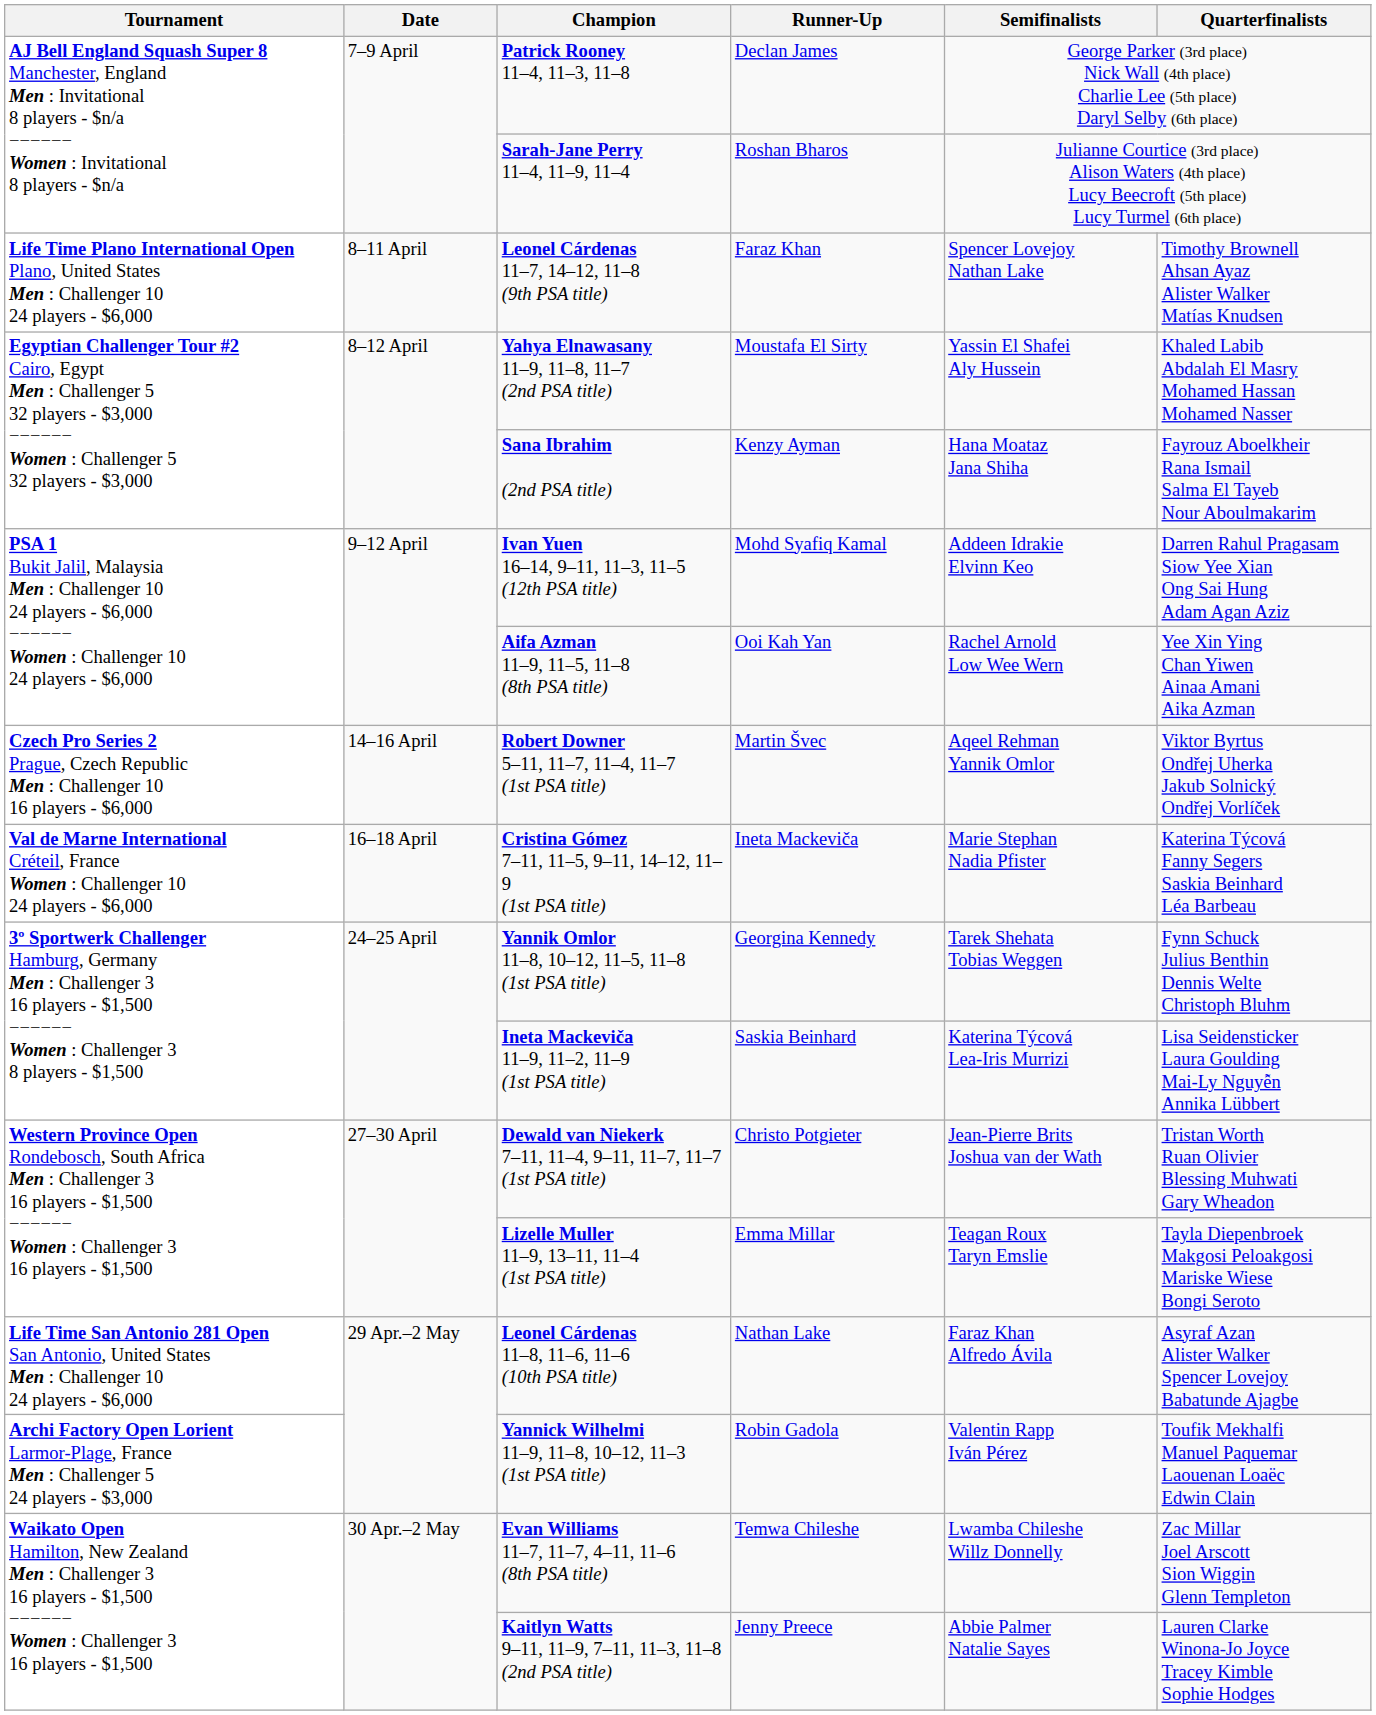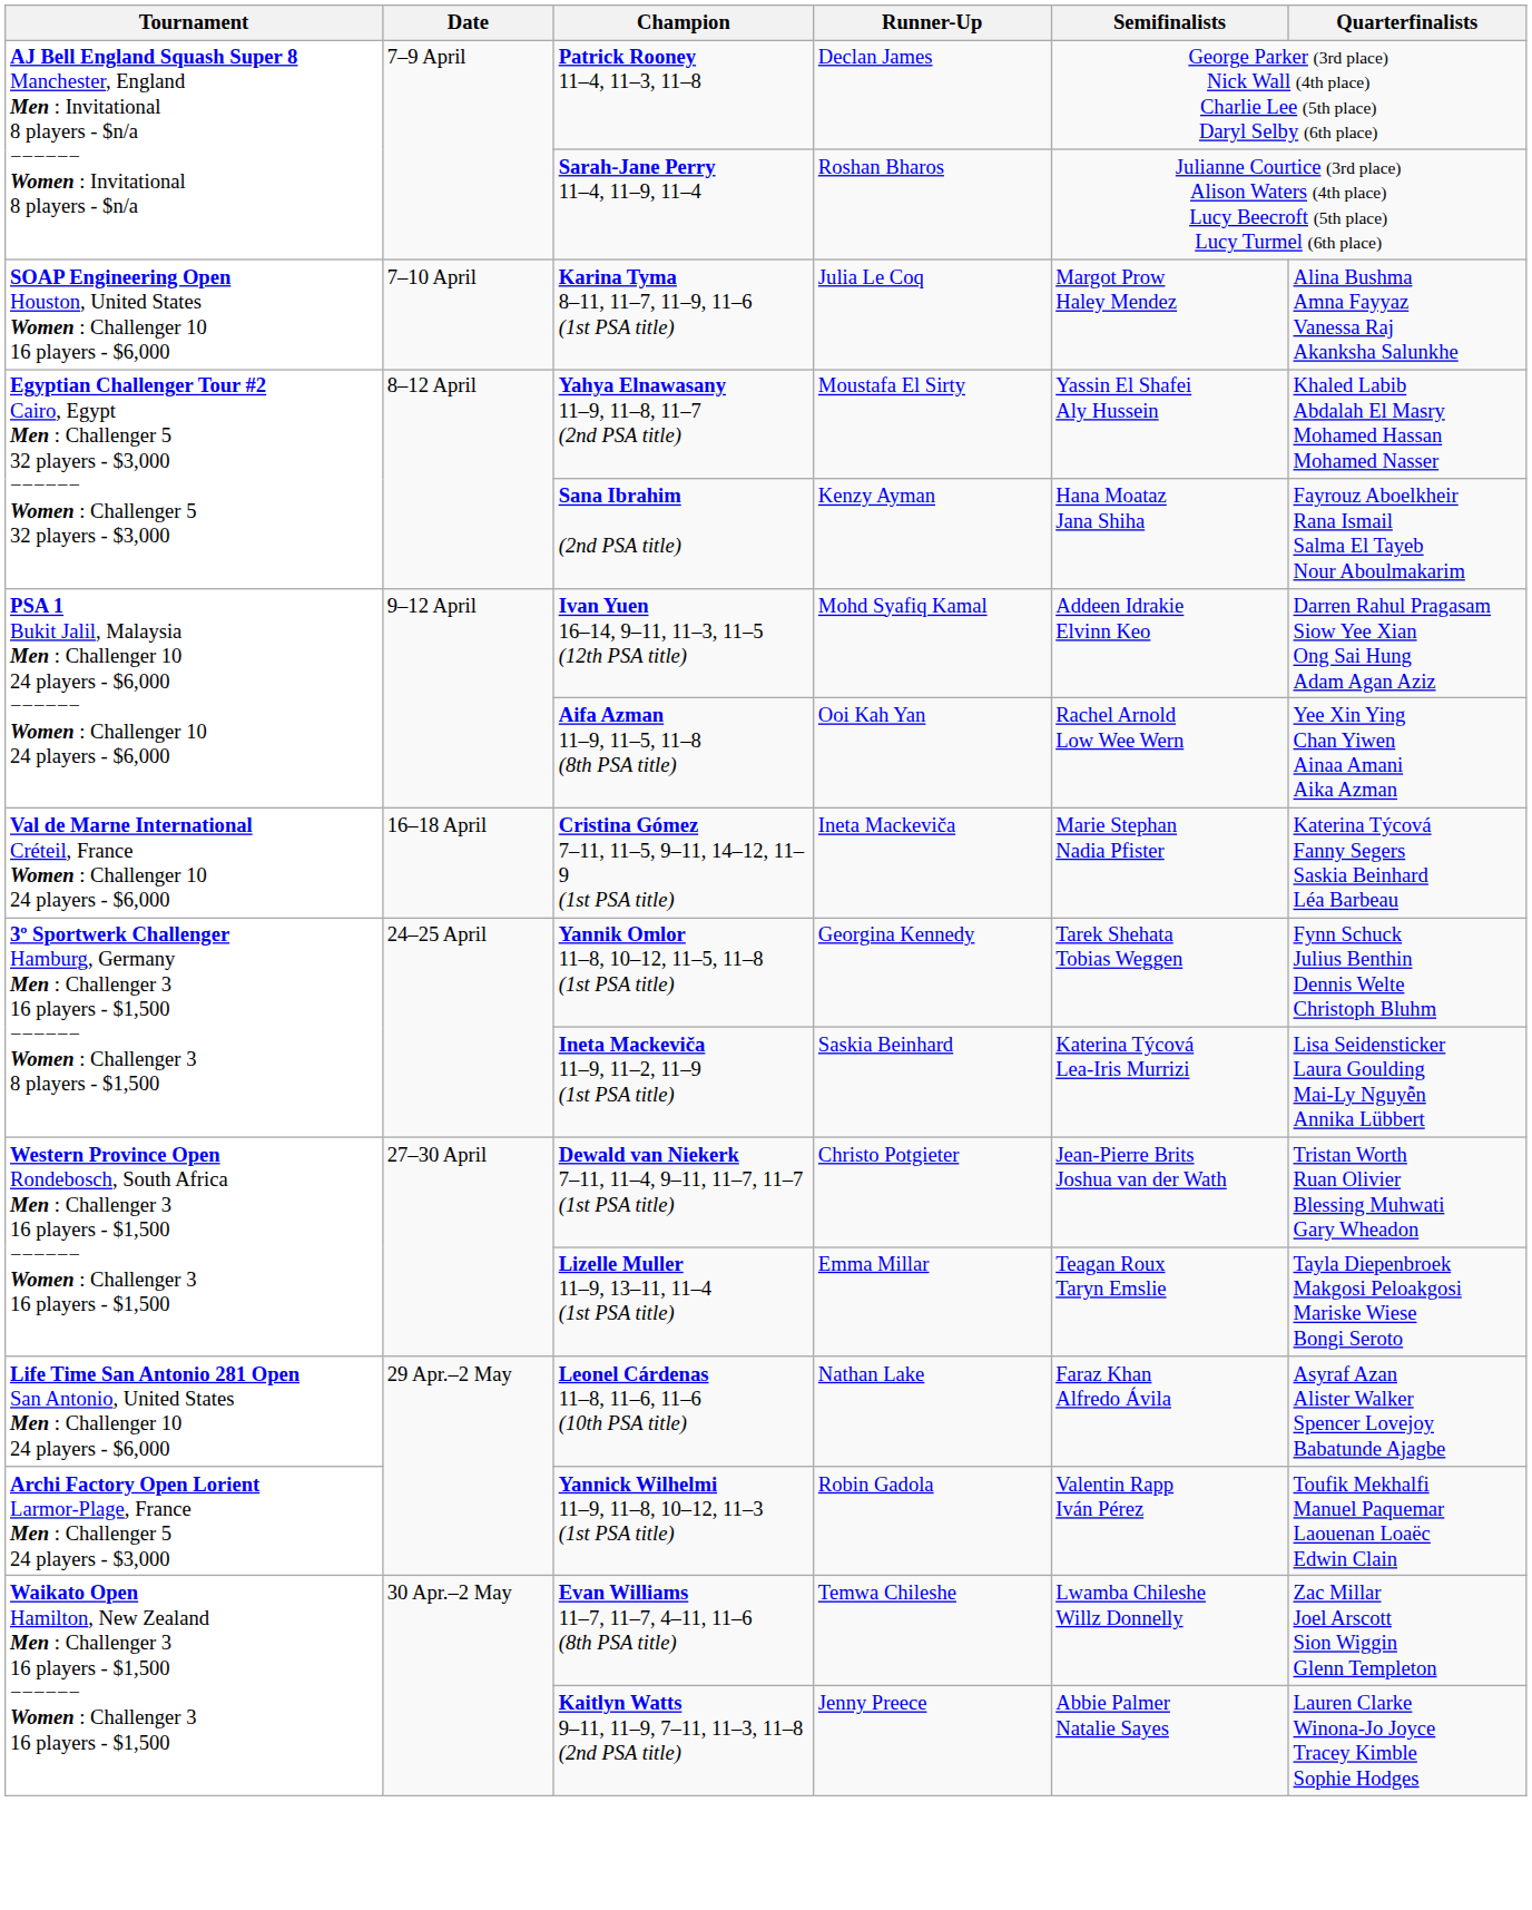 <table class="wikitable" style="font-size:88%">
 <tr>
 <th width=250>Tournament</th>
 <th width=110>Date</th>
 <th width=170>Champion</th>
 <th width=155>Runner-Up</th>
 <th width=155>Semifinalists</th>
 <th width=155>Quarterfinalists</th>
 </tr>
 <tr valign=top>
 <td rowspan=2 style="background:#fff;"><strong><a href='#'>AJ Bell England Squash Super 8</a></strong><br> <a href='#'>Manchester</a>, England<br><strong> <em>Men</em> </strong>: Invitational<br>8 players - $n/a<br>−−−−−−<br><strong> <em>Women</em> </strong>: Invitational<br>8 players - $n/a</td>
 <td rowspan=2>7–9 April</td>
 <td> <strong><a href='#'>Patrick Rooney</a></strong><br>11–4, 11–3, 11–8</td>
 <td> <a href='#'>Declan James</a></td>
 <td colspan=2 align=center> <a href='#'>George Parker</a> <small>(3rd place)</small><br> <a href='#'>Nick Wall</a> <small>(4th place)</small><br> <a href='#'>Charlie Lee</a> <small>(5th place)</small><br> <a href='#'>Daryl Selby</a> <small>(6th place)</small></td>
 </tr>
 <tr valign=top>
 <td> <strong><a href='#'>Sarah-Jane Perry</a></strong><br>11–4, 11–9, 11–4</td>
 <td> <a href='#'>Roshan Bharos</a></td>
 <td colspan=2 align=center> <a href='#'>Julianne Courtice</a> <small>(3rd place)</small><br> <a href='#'>Alison Waters</a> <small>(4th place)</small><br> <a href='#'>Lucy Beecroft</a> <small>(5th place)</small><br> <a href='#'>Lucy Turmel</a> <small>(6th place)</small></td>
 </tr>
 <tr valign=top>
-<td style="background:#fff;"><strong><a href='#'>Life Time Plano International Open</a></strong><br> <a href='#'>Plano</a>, United States<br><strong> <em>Men</em> </strong>: Challenger 10<br>24 players - $6,000</td>
-<td>8–11 April</td>
-<td> <strong><a href='#'>Leonel Cárdenas</a></strong><br>11–7, 14–12, 11–8<br><em>(9th PSA title)</em></td>
-<td> <a href='#'>Faraz Khan</a></td>
-<td> <a href='#'>Spencer Lovejoy</a><br> <a href='#'>Nathan Lake</a></td>
-<td> <a href='#'>Timothy Brownell</a><br> <a href='#'>Ahsan Ayaz</a><br> <a href='#'>Alister Walker</a><br> <a href='#'>Matías Knudsen</a></td>
+<td style="background:#fff;"><strong><a href='#'>SOAP Engineering Open</a></strong><br> <a href='#'>Houston</a>, United States<br><strong> <em>Women</em> </strong>: Challenger 10<br>16 players - $6,000</td>
+<td>7–10 April</td>
+<td> <strong><a href='#'>Karina Tyma</a></strong><br>8–11, 11–7, 11–9, 11–6<br><em>(1st PSA title)</em></td>
+<td> <a href='#'>Julia Le Coq</a></td>
+<td> <a href='#'>Margot Prow</a><br> <a href='#'>Haley Mendez</a></td>
+<td> <a href='#'>Alina Bushma</a><br> <a href='#'>Amna Fayyaz</a><br> <a href='#'>Vanessa Raj</a><br> <a href='#'>Akanksha Salunkhe</a></td>
 </tr>
 <tr valign=top>
 <td rowspan=2 style="background:#fff;"><strong><a href='#'>Egyptian Challenger Tour #2</a></strong><br> <a href='#'>Cairo</a>, Egypt<br><strong> <em>Men</em> </strong>: Challenger 5<br>32 players - $3,000<br>−−−−−−<br><strong> <em>Women</em> </strong>: Challenger 5<br>32 players - $3,000</td>
 <td rowspan=2>8–12 April</td>
 <td> <strong><a href='#'>Yahya Elnawasany</a></strong><br>11–9, 11–8, 11–7<br><em>(2nd PSA title)</em></td>
 <td> <a href='#'>Moustafa El Sirty</a></td>
 <td> <a href='#'>Yassin El Shafei</a><br> <a href='#'>Aly Hussein</a></td>
 <td> <a href='#'>Khaled Labib</a><br> <a href='#'>Abdalah El Masry</a><br> <a href='#'>Mohamed Hassan</a><br> <a href='#'>Mohamed Nasser</a></td>
 </tr>
 <tr valign=top>
 <td> <strong><a href='#'>Sana Ibrahim</a></strong><br><br><em>(2nd PSA title)</em></td>
 <td> <a href='#'>Kenzy Ayman</a></td>
 <td> <a href='#'>Hana Moataz</a><br> <a href='#'>Jana Shiha</a></td>
 <td> <a href='#'>Fayrouz Aboelkheir</a><br> <a href='#'>Rana Ismail</a><br> <a href='#'>Salma El Tayeb</a><br> <a href='#'>Nour Aboulmakarim</a></td>
 </tr>
 <tr valign=top>
 <td rowspan=2 style="background:#fff;"><strong><a href='#'> PSA 1</a></strong><br> <a href='#'>Bukit Jalil</a>, Malaysia<br><strong> <em>Men</em> </strong>: Challenger 10<br>24 players - $6,000<br>−−−−−−<br><strong> <em>Women</em> </strong>: Challenger 10<br>24 players - $6,000</td>
 <td rowspan=2>9–12 April</td>
 <td> <strong><a href='#'>Ivan Yuen</a></strong><br>16–14, 9–11, 11–3, 11–5<br><em>(12th PSA title)</em></td>
 <td> <a href='#'>Mohd Syafiq Kamal</a></td>
 <td> <a href='#'>Addeen Idrakie</a><br> <a href='#'>Elvinn Keo</a></td>
 <td> <a href='#'>Darren Rahul Pragasam</a><br> <a href='#'>Siow Yee Xian</a><br> <a href='#'>Ong Sai Hung</a><br> <a href='#'>Adam Agan Aziz</a></td>
 </tr>
 <tr valign=top>
 <td> <strong><a href='#'>Aifa Azman</a></strong><br>11–9, 11–5, 11–8<br><em>(8th PSA title)</em></td>
 <td> <a href='#'>Ooi Kah Yan</a></td>
 <td> <a href='#'>Rachel Arnold</a><br> <a href='#'>Low Wee Wern</a></td>
 <td> <a href='#'>Yee Xin Ying</a><br> <a href='#'>Chan Yiwen</a><br> <a href='#'>Ainaa Amani</a><br> <a href='#'>Aika Azman</a></td>
-</tr>
-<tr valign=top>
-<td style="background:#fff;"><strong><a href='#'>Czech Pro Series 2</a></strong><br> <a href='#'>Prague</a>, Czech Republic<br><strong> <em>Men</em> </strong>: Challenger 10<br>16 players - $6,000</td>
-<td>14–16 April</td>
-<td> <strong><a href='#'>Robert Downer</a></strong><br>5–11, 11–7, 11–4, 11–7<br><em>(1st PSA title)</em></td>
-<td> <a href='#'>Martin Švec</a></td>
-<td> <a href='#'>Aqeel Rehman</a><br> <a href='#'>Yannik Omlor</a></td>
-<td> <a href='#'>Viktor Byrtus</a><br> <a href='#'>Ondřej Uherka</a><br> <a href='#'>Jakub Solnický</a><br> <a href='#'>Ondřej Vorlíček</a></td>
 </tr>
 <tr valign=top>
 <td style="background:#fff;"><strong><a href='#'> Val de Marne International</a></strong><br> <a href='#'>Créteil</a>, France<br><strong> <em>Women</em> </strong>: Challenger 10<br>24 players - $6,000</td>
 <td>16–18 April</td>
 <td> <strong><a href='#'>Cristina Gómez</a></strong><br>7–11, 11–5, 9–11, 14–12, 11–9<br><em>(1st PSA title)</em></td>
 <td> <a href='#'>Ineta Mackeviča</a></td>
 <td> <a href='#'>Marie Stephan</a><br> <a href='#'>Nadia Pfister</a></td>
 <td> <a href='#'>Katerina Týcová</a><br> <a href='#'>Fanny Segers</a><br> <a href='#'>Saskia Beinhard</a><br> <a href='#'>Léa Barbeau</a></td>
 </tr>
 <tr valign=top>
 <td rowspan=2 style="background:#fff;"><strong><a href='#'>3º  Sportwerk Challenger</a></strong><br> <a href='#'>Hamburg</a>, Germany<br><strong> <em>Men</em> </strong>: Challenger 3<br>16 players - $1,500<br>−−−−−−<br><strong> <em>Women</em> </strong>: Challenger 3<br>8 players - $1,500</td>
 <td rowspan=2>24–25 April</td>
 <td> <strong><a href='#'>Yannik Omlor</a></strong><br>11–8, 10–12, 11–5, 11–8<br><em>(1st PSA title)</em></td>
 <td> <a href='#'>Georgina Kennedy</a></td>
 <td> <a href='#'>Tarek Shehata</a><br> <a href='#'>Tobias Weggen</a></td>
 <td> <a href='#'>Fynn Schuck</a><br> <a href='#'>Julius Benthin</a><br> <a href='#'>Dennis Welte</a><br> <a href='#'>Christoph Bluhm</a></td>
 </tr>
 <tr valign=top>
 <td> <strong><a href='#'>Ineta Mackeviča</a></strong><br>11–9, 11–2, 11–9<br><em>(1st PSA title)</em></td>
 <td> <a href='#'>Saskia Beinhard</a></td>
 <td> <a href='#'>Katerina Týcová</a><br> <a href='#'>Lea-Iris Murrizi</a></td>
 <td> <a href='#'>Lisa Seidensticker</a><br> <a href='#'>Laura Goulding</a><br> <a href='#'>Mai-Ly Nguyễn</a><br> <a href='#'>Annika Lübbert</a></td>
 </tr>
 <tr valign=top>
 <td rowspan=2 style="background:#fff;"><strong><a href='#'>Western Province Open</a></strong><br> <a href='#'>Rondebosch</a>, South Africa<br><strong> <em>Men</em> </strong>: Challenger 3<br>16 players - $1,500<br>−−−−−−<br><strong> <em>Women</em> </strong>: Challenger 3<br>16 players - $1,500</td>
 <td rowspan=2>27–30 April</td>
 <td> <strong><a href='#'>Dewald van Niekerk</a></strong><br>7–11, 11–4, 9–11, 11–7, 11–7<br><em>(1st PSA title)</em></td>
 <td> <a href='#'>Christo Potgieter</a></td>
 <td> <a href='#'>Jean-Pierre Brits</a><br> <a href='#'>Joshua van der Wath</a></td>
 <td> <a href='#'>Tristan Worth</a><br> <a href='#'>Ruan Olivier</a><br> <a href='#'>Blessing Muhwati</a><br> <a href='#'>Gary Wheadon</a></td>
 </tr>
 <tr valign=top>
 <td> <strong><a href='#'>Lizelle Muller</a></strong><br>11–9, 13–11, 11–4<br><em>(1st PSA title)</em></td>
 <td> <a href='#'>Emma Millar</a></td>
 <td> <a href='#'>Teagan Roux</a><br> <a href='#'>Taryn Emslie</a></td>
 <td> <a href='#'>Tayla Diepenbroek</a><br> <a href='#'>Makgosi Peloakgosi</a><br> <a href='#'>Mariske Wiese</a><br> <a href='#'>Bongi Seroto</a></td>
 </tr>
 <tr valign=top>
 <td style="background:#fff;"><strong><a href='#'>Life Time San Antonio 281 Open</a></strong><br> <a href='#'>San Antonio</a>, United States<br><strong> <em>Men</em> </strong>: Challenger 10<br>24 players - $6,000</td>
 <td rowspan=2>29 Apr.–2 May</td>
 <td> <strong><a href='#'>Leonel Cárdenas</a></strong><br>11–8, 11–6, 11–6<br><em>(10th PSA title)</em></td>
 <td> <a href='#'>Nathan Lake</a></td>
 <td> <a href='#'>Faraz Khan</a><br> <a href='#'>Alfredo Ávila</a></td>
 <td> <a href='#'>Asyraf Azan</a><br> <a href='#'>Alister Walker</a><br> <a href='#'>Spencer Lovejoy</a><br> <a href='#'>Babatunde Ajagbe</a></td>
 </tr>
 <tr valign=top>
 <td style="background:#fff;"><strong><a href='#'>Archi Factory Open Lorient</a></strong><br> <a href='#'>Larmor-Plage</a>, France<br><strong> <em>Men</em> </strong>: Challenger 5<br>24 players - $3,000</td>
 <td> <strong><a href='#'>Yannick Wilhelmi</a></strong><br>11–9, 11–8, 10–12, 11–3<br><em>(1st PSA title)</em></td>
 <td> <a href='#'>Robin Gadola</a></td>
 <td> <a href='#'>Valentin Rapp</a><br> <a href='#'>Iván Pérez</a></td>
 <td> <a href='#'>Toufik Mekhalfi</a><br> <a href='#'>Manuel Paquemar</a><br> <a href='#'>Laouenan Loaëc</a><br> <a href='#'>Edwin Clain</a></td>
 </tr>
 <tr valign=top>
 <td rowspan=2 style="background:#fff;"><strong><a href='#'>Waikato Open</a></strong><br> <a href='#'>Hamilton</a>, New Zealand<br><strong> <em>Men</em> </strong>: Challenger 3<br>16 players - $1,500<br>−−−−−−<br><strong> <em>Women</em> </strong>: Challenger 3<br>16 players - $1,500</td>
 <td rowspan=2>30 Apr.–2 May</td>
 <td> <strong><a href='#'>Evan Williams</a></strong><br>11–7, 11–7, 4–11, 11–6<br><em>(8th PSA title)</em></td>
 <td> <a href='#'>Temwa Chileshe</a></td>
 <td> <a href='#'>Lwamba Chileshe</a><br> <a href='#'>Willz Donnelly</a></td>
 <td> <a href='#'>Zac Millar</a><br> <a href='#'>Joel Arscott</a><br> <a href='#'>Sion Wiggin</a><br> <a href='#'>Glenn Templeton</a></td>
 </tr>
 <tr valign=top>
 <td> <strong><a href='#'>Kaitlyn Watts</a></strong><br>9–11, 11–9, 7–11, 11–3, 11–8<br><em>(2nd PSA title)</em></td>
 <td> <a href='#'>Jenny Preece</a></td>
 <td> <a href='#'>Abbie Palmer</a><br> <a href='#'>Natalie Sayes</a></td>
 <td> <a href='#'>Lauren Clarke</a><br> <a href='#'>Winona-Jo Joyce</a><br> <a href='#'>Tracey Kimble</a><br> <a href='#'>Sophie Hodges</a></td>
 </tr>
 </table>
